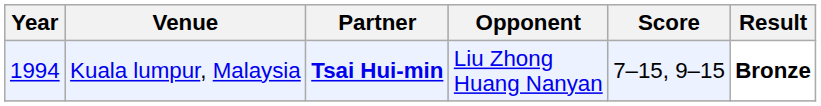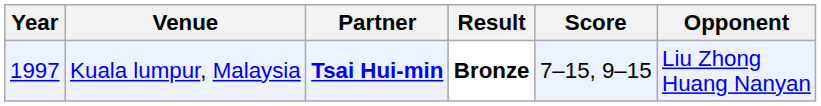 <table class="sortable wikitable" style="font-size: 90%;">
 <tr>
 <th>Year</th>
 <th>Venue</th>
 <th>Partner</th>
+<th>Result</th>
+<th>Score</th>
 <th>Opponent</th>
-<th>Score</th>
-<th>Result</th>
 </tr>
 <tr style="background:#ECF2FF">
-<td align="center"><a href='#'>1994</a></td>
+<td align="center"><a href='#'>1997</a></td>
 <td align="left"><a href='#'>Kuala lumpur</a>, <a href='#'>Malaysia</a></td>
 <td align="left"><strong> <a href='#'>Tsai Hui-min</a></strong></td>
+<td style="text-align:left; background:white"> <strong>Bronze</strong></td>
+<td align="left">7–15, 9–15</td>
 <td align="left"> <a href='#'>Liu Zhong</a> <br>  <a href='#'>Huang Nanyan</a></td>
-<td align="left">7–15, 9–15</td>
-<td style="text-align:left; background:white"> <strong>Bronze</strong></td>
 </tr>
 </table>
